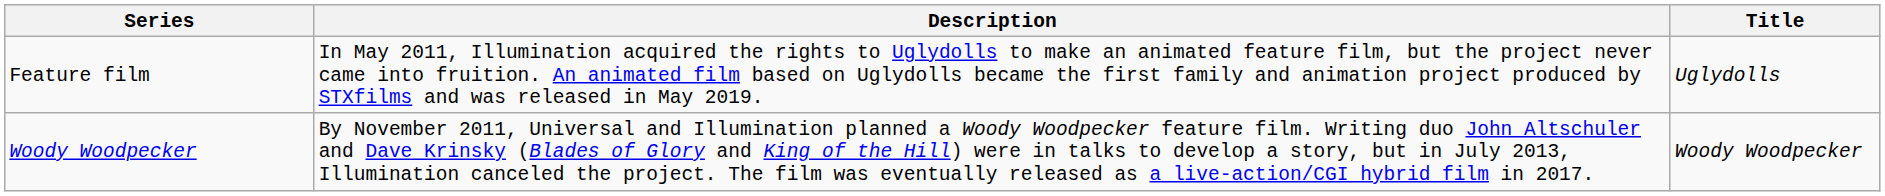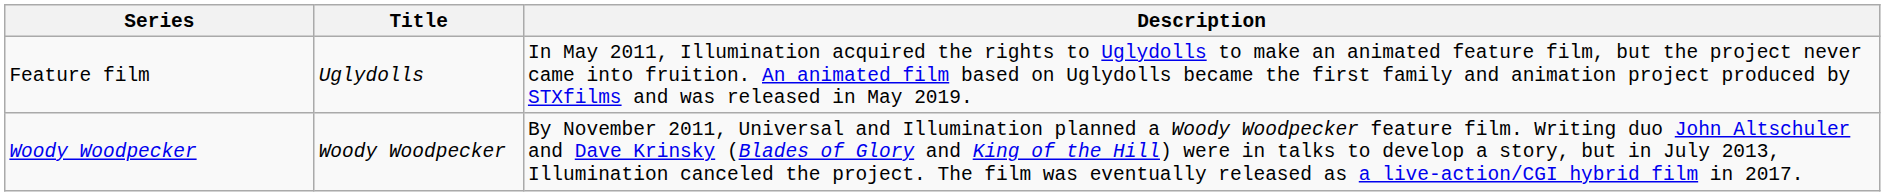 <table class="wikitable">
 <tr>
 <th style="width:150pt;">Series</th>
+<th style="width:100pt;">Title</th>
 <th>Description</th>
-<th style="width:100pt;">Title</th>
 </tr>
 <tr>
 <td>Feature film</td>
+<td><em>Uglydolls</em></td>
 <td>In May 2011, Illumination acquired the rights to <a href='#'>Uglydolls</a> to make an animated feature film, but the project never came into fruition. <a href='#'>An animated film</a> based on Uglydolls became the first family and animation project produced by <a href='#'>STXfilms</a> and was released in May 2019.</td>
-<td><em>Uglydolls</em></td>
 </tr>
 <tr>
 <td><em><a href='#'>Woody Woodpecker</a></em></td>
+<td><em>Woody Woodpecker</em></td>
 <td>By November 2011, Universal and Illumination planned a <em>Woody Woodpecker</em> feature film. Writing duo <a href='#'>John Altschuler</a> and <a href='#'>Dave Krinsky</a> (<em><a href='#'>Blades of Glory</a></em> and <em><a href='#'>King of the Hill</a></em>) were in talks to develop a story, but in July 2013, Illumination canceled the project. The film was eventually released as <a href='#'>a live-action/CGI hybrid film</a> in 2017.</td>
-<td><em>Woody Woodpecker</em></td>
 </tr>
 </table>
